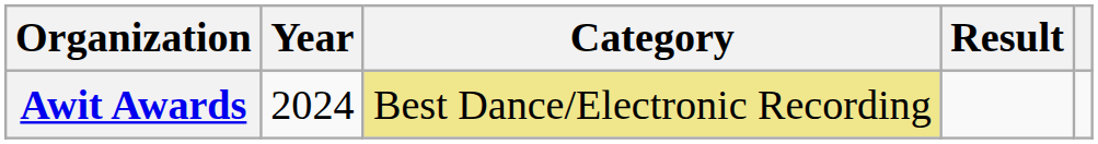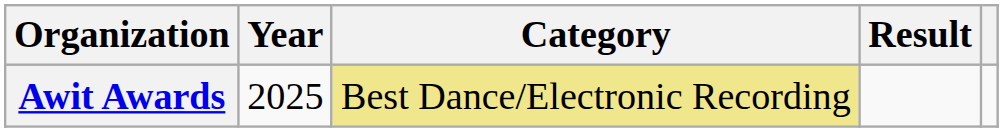 <table class="wikitable sortable plainrowheaders" style="border:none; margin:0;">
 <tr>
 <th scope="col">Organization</th>
 <th scope="col">Year</th>
 <th scope="col">Category</th>
 <th scope="col">Result</th>
 <th scope="col" class="unsortable"></th>
 </tr>
 <tr>
 <th scope="row"><a href='#'>Awit Awards</a></th>
-<td>2024</td>
+<td>2025</td>
 <td style="background: khaki;">Best Dance/Electronic Recording</td>
 <td></td>
 <td style="text-align:center;" rowspan="1"></td>
 </tr>
 <tr>
 </tr>
 </table>
